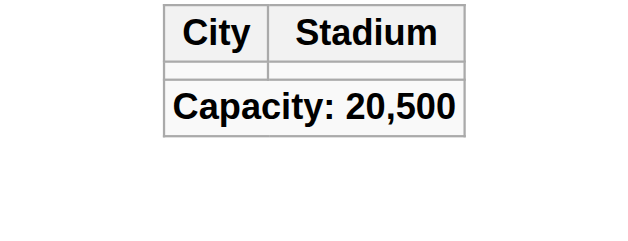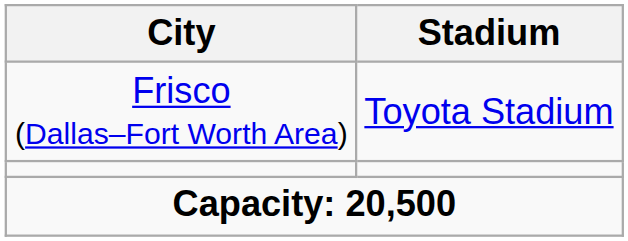 <table class="wikitable" style="margin:1em auto; text-align:center;">
 <tr>
 <th>City</th>
 <th>Stadium</th>
+</tr>
+<tr>
+<td><a href='#'>Frisco</a><br> <small>(<a href='#'>Dallas–Fort Worth Area</a>)</small></td>
+<td><a href='#'>Toyota Stadium</a></td>
 </tr>
 <tr>
 <td></td>
 <td></td>
 </tr>
 <tr>
 <td colspan="2"><strong>Capacity:</strong> <strong>20,500</strong></td>
 </tr>
 </table>
